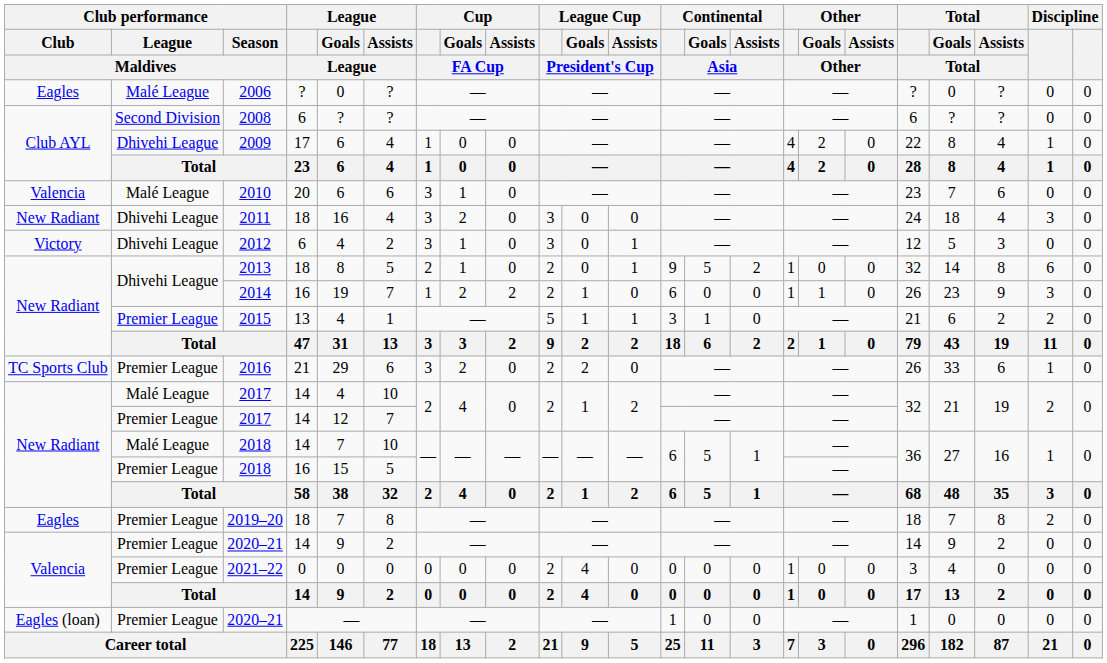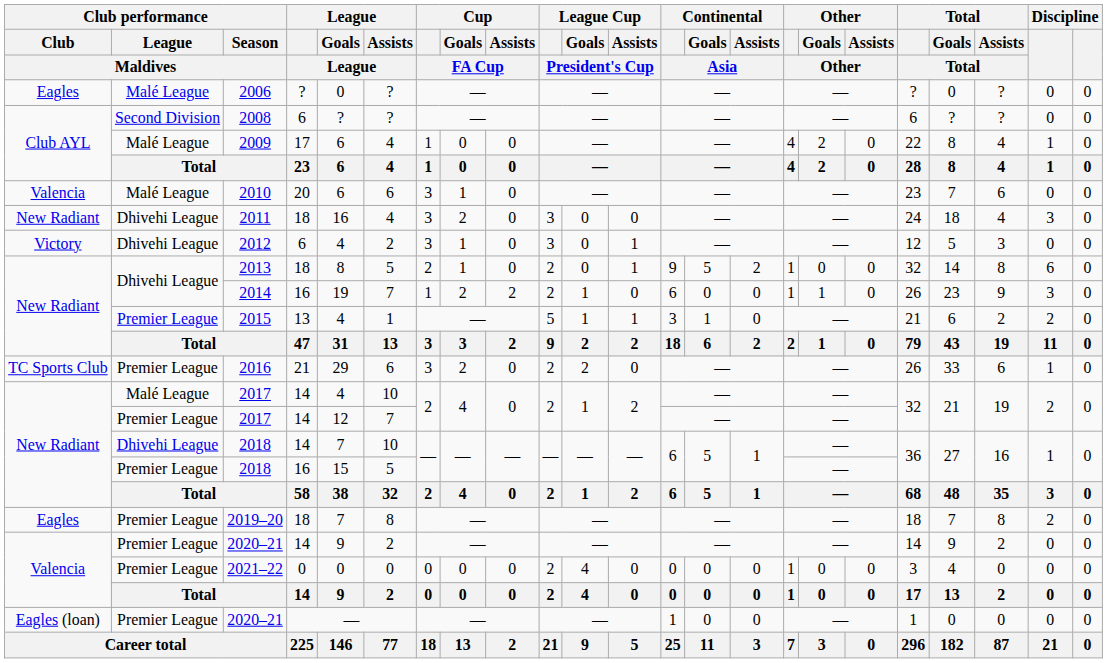 <table class="wikitable" style="text-align: center">
 <tr>
 <th Colspan="3">Club performance</th>
 <th Colspan="3">League</th>
 <th Colspan="3">Cup</th>
 <th Colspan="3">League Cup</th>
 <th Colspan="3">Continental</th>
 <th Colspan="3">Other</th>
 <th Colspan="3">Total</th>
 <th Colspan=2>Discipline</th>
 </tr>
 <tr>
 <th>Club</th>
 <th>League</th>
 <th>Season</th>
 <th></th>
 <th>Goals</th>
 <th>Assists</th>
 <th></th>
 <th>Goals</th>
 <th>Assists</th>
 <th></th>
 <th>Goals</th>
 <th>Assists</th>
 <th></th>
 <th>Goals</th>
 <th>Assists</th>
 <th></th>
 <th>Goals</th>
 <th>Assists</th>
 <th></th>
 <th>Goals</th>
 <th>Assists</th>
 <th rowspan="2"></th>
 <th rowspan="2"></th>
 </tr>
 <tr>
 <th Colspan="3">Maldives</th>
 <th Colspan="3">League</th>
 <th Colspan="3"><a href='#'>FA Cup</a></th>
 <th Colspan="3"><a href='#'>President's Cup</a></th>
 <th Colspan="3"><a href='#'>Asia</a></th>
 <th Colspan="3">Other</th>
 <th Colspan="3">Total</th>
 </tr>
 <tr>
 <td><a href='#'>Eagles</a></td>
 <td rowspan="1"><a href='#'>Malé League</a></td>
 <td><a href='#'>2006</a></td>
 <td>?</td>
 <td>0</td>
 <td>?</td>
 <td colspan=3>—</td>
 <td colspan=3>—</td>
 <td colspan=3>—</td>
 <td colspan=3>—</td>
 <td>?</td>
 <td>0</td>
 <td>?</td>
 <td>0</td>
 <td>0</td>
 </tr>
 <tr>
 <td rowspan="3"><a href='#'>Club AYL</a></td>
 <td rowspan="1"><a href='#'>Second Division</a></td>
 <td><a href='#'>2008</a></td>
 <td>6</td>
 <td>?</td>
 <td>?</td>
 <td colspan=3>—</td>
 <td colspan=3>—</td>
 <td colspan=3>—</td>
 <td colspan=3>—</td>
 <td>6</td>
 <td>?</td>
 <td>?</td>
 <td>0</td>
 <td>0</td>
 </tr>
 <tr>
-<td><a href='#'>Dhivehi League</a></td>
+<td>Malé League</td>
 <td><a href='#'>2009</a></td>
 <td>17</td>
 <td>6</td>
 <td>4</td>
 <td>1</td>
 <td>0</td>
 <td>0</td>
 <td colspan=3>—</td>
 <td colspan=3>—</td>
 <td>4</td>
 <td>2</td>
 <td>0</td>
 <td>22</td>
 <td>8</td>
 <td>4</td>
 <td>1</td>
 <td>0</td>
 </tr>
 <tr>
 <th colspan="2">Total</th>
 <th>23</th>
 <th>6</th>
 <th>4</th>
 <th>1</th>
 <th>0</th>
 <th>0</th>
 <th colspan=3>—</th>
 <th colspan=3>—</th>
 <th>4</th>
 <th>2</th>
 <th>0</th>
 <th>28</th>
 <th>8</th>
 <th>4</th>
 <th>1</th>
 <th>0</th>
 </tr>
 <tr>
 <td><a href='#'>Valencia</a></td>
 <td>Malé League</td>
 <td><a href='#'>2010</a></td>
 <td>20</td>
 <td>6</td>
 <td>6</td>
 <td>3</td>
 <td>1</td>
 <td>0</td>
 <td colspan=3>—</td>
 <td colspan=3>—</td>
 <td colspan=3>—</td>
 <td>23</td>
 <td>7</td>
 <td>6</td>
 <td>0</td>
 <td>0</td>
 </tr>
 <tr>
 <td><a href='#'>New Radiant</a></td>
 <td rowspan="1">Dhivehi League</td>
 <td><a href='#'>2011</a></td>
 <td>18</td>
 <td>16</td>
 <td>4</td>
 <td>3</td>
 <td>2</td>
 <td>0</td>
 <td>3</td>
 <td>0</td>
 <td>0</td>
 <td colspan=3>—</td>
 <td colspan=3>—</td>
 <td>24</td>
 <td>18</td>
 <td>4</td>
 <td>3</td>
 <td>0</td>
 </tr>
 <tr>
 <td><a href='#'>Victory</a></td>
 <td rowspan="1">Dhivehi League</td>
 <td><a href='#'>2012</a></td>
 <td>6</td>
 <td>4</td>
 <td>2</td>
 <td>3</td>
 <td>1</td>
 <td>0</td>
 <td>3</td>
 <td>0</td>
 <td>1</td>
 <td colspan=3>—</td>
 <td colspan=3>—</td>
 <td>12</td>
 <td>5</td>
 <td>3</td>
 <td>0</td>
 <td>0</td>
 </tr>
 <tr>
 <td rowspan="4"><a href='#'>New Radiant</a></td>
 <td rowspan="2">Dhivehi League</td>
 <td><a href='#'>2013</a></td>
 <td>18</td>
 <td>8</td>
 <td>5</td>
 <td>2</td>
 <td>1</td>
 <td>0</td>
 <td>2</td>
 <td>0</td>
 <td>1</td>
 <td>9</td>
 <td>5</td>
 <td>2</td>
 <td>1</td>
 <td>0</td>
 <td>0</td>
 <td>32</td>
 <td>14</td>
 <td>8</td>
 <td>6</td>
 <td>0</td>
 </tr>
 <tr>
 <td><a href='#'>2014</a></td>
 <td>16</td>
 <td>19</td>
 <td>7</td>
 <td>1</td>
 <td>2</td>
 <td>2</td>
 <td>2</td>
 <td>1</td>
 <td>0</td>
 <td>6</td>
 <td>0</td>
 <td>0</td>
 <td>1</td>
 <td>1</td>
 <td>0</td>
 <td>26</td>
 <td>23</td>
 <td>9</td>
 <td>3</td>
 <td>0</td>
 </tr>
 <tr>
 <td rowspan="1"><a href='#'>Premier League</a></td>
 <td><a href='#'>2015</a></td>
 <td>13</td>
 <td>4</td>
 <td>1</td>
 <td colspan=3>—</td>
 <td>5</td>
 <td>1</td>
 <td>1</td>
 <td>3</td>
 <td>1</td>
 <td>0</td>
 <td colspan=3>—</td>
 <td>21</td>
 <td>6</td>
 <td>2</td>
 <td>2</td>
 <td>0</td>
 </tr>
 <tr>
 <th colspan="2">Total</th>
 <th>47</th>
 <th>31</th>
 <th>13</th>
 <th>3</th>
 <th>3</th>
 <th>2</th>
 <th>9</th>
 <th>2</th>
 <th>2</th>
 <th>18</th>
 <th>6</th>
 <th>2</th>
 <th>2</th>
 <th>1</th>
 <th>0</th>
 <th>79</th>
 <th>43</th>
 <th>19</th>
 <th>11</th>
 <th>0</th>
 </tr>
 <tr>
 <td><a href='#'>TC Sports Club</a></td>
 <td>Premier League</td>
 <td><a href='#'>2016</a></td>
 <td>21</td>
 <td>29</td>
 <td>6</td>
 <td>3</td>
 <td>2</td>
 <td>0</td>
 <td>2</td>
 <td>2</td>
 <td>0</td>
 <td colspan=3>—</td>
 <td colspan=3>—</td>
 <td>26</td>
 <td>33</td>
 <td>6</td>
 <td>1</td>
 <td>0</td>
 </tr>
 <tr>
 <td rowspan="5"><a href='#'>New Radiant</a></td>
 <td>Malé League</td>
 <td><a href='#'>2017</a></td>
 <td>14</td>
 <td>4</td>
 <td>10</td>
 <td rowspan="2">2</td>
 <td rowspan="2">4</td>
 <td rowspan="2">0</td>
 <td rowspan="2">2</td>
 <td rowspan="2">1</td>
 <td rowspan="2">2</td>
 <td colspan=3>—</td>
 <td colspan=3>—</td>
 <td rowspan="2">32</td>
 <td rowspan="2">21</td>
 <td rowspan="2">19</td>
 <td rowspan="2">2</td>
 <td rowspan="2">0</td>
 </tr>
 <tr>
 <td>Premier League</td>
 <td><a href='#'>2017</a></td>
 <td>14</td>
 <td>12</td>
 <td>7</td>
 <td colspan=3>—</td>
 <td colspan=3>—</td>
 </tr>
 <tr>
-<td>Malé League</td>
+<td><a href='#'>Dhivehi League</a></td>
 <td><a href='#'>2018</a></td>
 <td>14</td>
 <td>7</td>
 <td>10</td>
 <td rowspan="2">—</td>
 <td rowspan="2">—</td>
 <td rowspan="2">—</td>
 <td rowspan="2">—</td>
 <td rowspan="2">—</td>
 <td rowspan="2">—</td>
 <td rowspan="2">6</td>
 <td rowspan="2">5</td>
 <td rowspan="2">1</td>
 <td colspan=3>—</td>
 <td rowspan="2">36</td>
 <td rowspan="2">27</td>
 <td rowspan="2">16</td>
 <td rowspan="2">1</td>
 <td rowspan="2">0</td>
 </tr>
 <tr>
 <td>Premier League</td>
 <td><a href='#'>2018</a></td>
 <td>16</td>
 <td>15</td>
 <td>5</td>
 <td colspan=3>—</td>
 </tr>
 <tr>
 <th colspan="2">Total</th>
 <th>58</th>
 <th>38</th>
 <th>32</th>
 <th>2</th>
 <th>4</th>
 <th>0</th>
 <th>2</th>
 <th>1</th>
 <th>2</th>
 <th>6</th>
 <th>5</th>
 <th>1</th>
 <th colspan=3>—</th>
 <th>68</th>
 <th>48</th>
 <th>35</th>
 <th>3</th>
 <th>0</th>
 </tr>
 <tr>
 <td><a href='#'>Eagles</a></td>
 <td>Premier League</td>
 <td><a href='#'>2019–20</a></td>
 <td>18</td>
 <td>7</td>
 <td>8</td>
 <td colspan=3>—</td>
 <td colspan=3>—</td>
 <td colspan=3>—</td>
 <td colspan=3>—</td>
 <td>18</td>
 <td>7</td>
 <td>8</td>
 <td>2</td>
 <td>0</td>
 </tr>
 <tr>
 <td rowspan="3"><a href='#'>Valencia</a></td>
 <td>Premier League</td>
 <td><a href='#'>2020–21</a></td>
 <td>14</td>
 <td>9</td>
 <td>2</td>
 <td colspan=3>—</td>
 <td colspan=3>—</td>
 <td colspan=3>—</td>
 <td colspan=3>—</td>
 <td>14</td>
 <td>9</td>
 <td>2</td>
 <td>0</td>
 <td>0</td>
 </tr>
 <tr>
 <td>Premier League</td>
 <td><a href='#'>2021–22</a></td>
 <td>0</td>
 <td>0</td>
 <td>0</td>
 <td>0</td>
 <td>0</td>
 <td>0</td>
 <td>2</td>
 <td>4</td>
 <td>0</td>
 <td>0</td>
 <td>0</td>
 <td>0</td>
 <td>1</td>
 <td>0</td>
 <td>0</td>
 <td>3</td>
 <td>4</td>
 <td>0</td>
 <td>0</td>
 <td>0</td>
 </tr>
 <tr>
 <th colspan="2">Total</th>
 <th>14</th>
 <th>9</th>
 <th>2</th>
 <th>0</th>
 <th>0</th>
 <th>0</th>
 <th>2</th>
 <th>4</th>
 <th>0</th>
 <th>0</th>
 <th>0</th>
 <th>0</th>
 <th>1</th>
 <th>0</th>
 <th>0</th>
 <th>17</th>
 <th>13</th>
 <th>2</th>
 <th>0</th>
 <th>0</th>
 </tr>
 <tr>
 <td><a href='#'>Eagles</a> (loan)</td>
 <td>Premier League</td>
 <td><a href='#'>2020–21</a></td>
 <td colspan=3>—</td>
 <td colspan=3>—</td>
 <td colspan=3>—</td>
 <td>1</td>
 <td>0</td>
 <td>0</td>
 <td colspan=3>—</td>
 <td>1</td>
 <td>0</td>
 <td>0</td>
 <td>0</td>
 <td>0</td>
 </tr>
 <tr>
 <th Colspan="3">Career total</th>
 <th>225</th>
 <th>146</th>
 <th>77</th>
 <th>18</th>
 <th>13</th>
 <th>2</th>
 <th>21</th>
 <th>9</th>
 <th>5</th>
 <th>25</th>
 <th>11</th>
 <th>3</th>
 <th>7</th>
 <th>3</th>
 <th>0</th>
 <th>296</th>
 <th>182</th>
 <th>87</th>
 <th>21</th>
 <th>0</th>
 </tr>
 </table>
